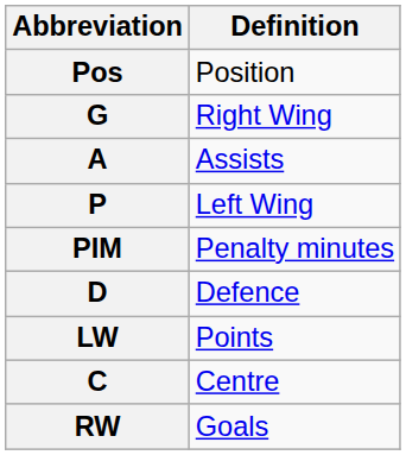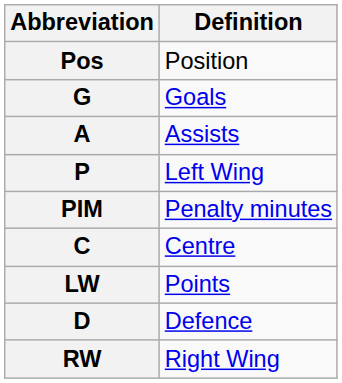 <table class="wikitable">
 <tr>
 <th scope="col">Abbreviation</th>
 <th scope="col">Definition</th>
 </tr>
 <tr>
 <th scope="row">Pos</th>
 <td>Position</td>
 </tr>
 <tr>
 <th scope="row">G</th>
-<td><a href='#'>Right Wing</a></td>
+<td><a href='#'>Goals</a></td>
 </tr>
 <tr>
 <th scope="row">A</th>
 <td><a href='#'>Assists</a></td>
 </tr>
 <tr>
 <th scope="row">P</th>
 <td><a href='#'>Left Wing</a></td>
 </tr>
 <tr>
 <th scope="row">PIM</th>
 <td><a href='#'>Penalty minutes</a></td>
 </tr>
 <tr>
-<th scope="row">D</th>
-<td><a href='#'>Defence</a></td>
+<th scope="row">C</th>
+<td><a href='#'>Centre</a></td>
 </tr>
 <tr>
 <th scope="row">LW</th>
 <td><a href='#'>Points</a></td>
 </tr>
 <tr>
-<th scope="row">C</th>
-<td><a href='#'>Centre</a></td>
+<th scope="row">D</th>
+<td><a href='#'>Defence</a></td>
 </tr>
 <tr>
 <th scope="row">RW</th>
-<td><a href='#'>Goals</a></td>
+<td><a href='#'>Right Wing</a></td>
 </tr>
 </table>
